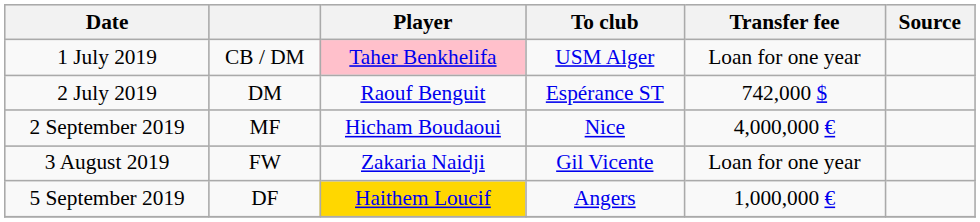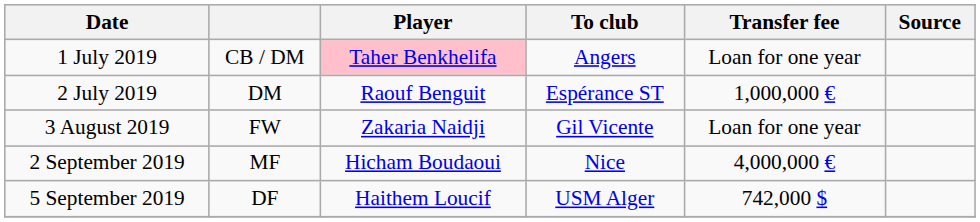 <table class="wikitable sortable" style="width:70%; text-align:center; font-size:85%; text-align:centre;">
 <tr>
 <th>Date</th>
 <th></th>
 <th>Player</th>
 <th>To club</th>
 <th>Transfer fee</th>
 <th>Source</th>
 </tr>
 <tr>
 <td>1 July 2019</td>
 <td>CB / DM</td>
 <td style="background: pink;"> <a href='#'>Taher Benkhelifa</a></td>
-<td><a href='#'>USM Alger</a></td>
+<td> <a href='#'>Angers</a></td>
 <td>Loan for one year</td>
 <td></td>
 </tr>
 <tr>
 <td>2 July 2019</td>
 <td>DM</td>
 <td> <a href='#'>Raouf Benguit</a></td>
 <td> <a href='#'>Espérance ST</a></td>
-<td>742,000 <a href='#'>$</a></td>
+<td>1,000,000 <a href='#'>€</a></td>
+<td></td>
+</tr>
+<tr>
+<td>3 August 2019</td>
+<td>FW</td>
+<td> <a href='#'>Zakaria Naidji</a></td>
+<td> <a href='#'>Gil Vicente</a></td>
+<td>Loan for one year</td>
 <td></td>
 </tr>
 <tr>
 <td>2 September 2019</td>
 <td>MF</td>
 <td> <a href='#'>Hicham Boudaoui</a></td>
 <td> <a href='#'>Nice</a></td>
 <td>4,000,000 <a href='#'>€</a></td>
 <td></td>
 </tr>
 <tr>
-<td>3 August 2019</td>
-<td>FW</td>
-<td> <a href='#'>Zakaria Naidji</a></td>
-<td> <a href='#'>Gil Vicente</a></td>
-<td>Loan for one year</td>
-<td></td>
-</tr>
-<tr>
 <td>5 September 2019</td>
 <td>DF</td>
-<td style="background: gold;"> <a href='#'>Haithem Loucif</a></td>
-<td> <a href='#'>Angers</a></td>
-<td>1,000,000 <a href='#'>€</a></td>
+<td> <a href='#'>Haithem Loucif</a></td>
+<td><a href='#'>USM Alger</a></td>
+<td>742,000 <a href='#'>$</a></td>
 <td></td>
 </tr>
 <tr>
 </tr>
 </table>
